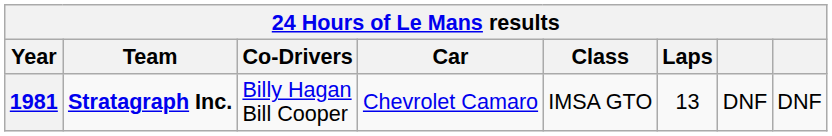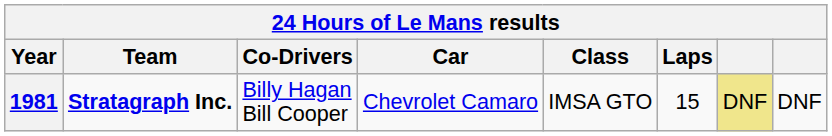 <table class="wikitable" style="text-align:center; font-size:90%">
 <tr>
 <th colspan=8><a href='#'>24 Hours of Le Mans</a> results</th>
 </tr>
 <tr>
 <th>Year</th>
 <th>Team</th>
 <th>Co-Drivers</th>
 <th>Car</th>
 <th>Class</th>
 <th>Laps</th>
 <th></th>
 <th></th>
 </tr>
 <tr>
 <th><a href='#'>1981</a></th>
 <td align="left" nowrap><strong> <a href='#'>Stratagraph</a> Inc.</strong></td>
 <td align="left" nowrap> <a href='#'>Billy Hagan</a><br> Bill Cooper</td>
 <td align="left" nowrap><a href='#'>Chevrolet Camaro</a></td>
 <td>IMSA GTO</td>
-<td>13</td>
-<td>DNF</td>
+<td>15</td>
+<td style="background: khaki;">DNF</td>
 <td>DNF</td>
 </tr>
 </table>
